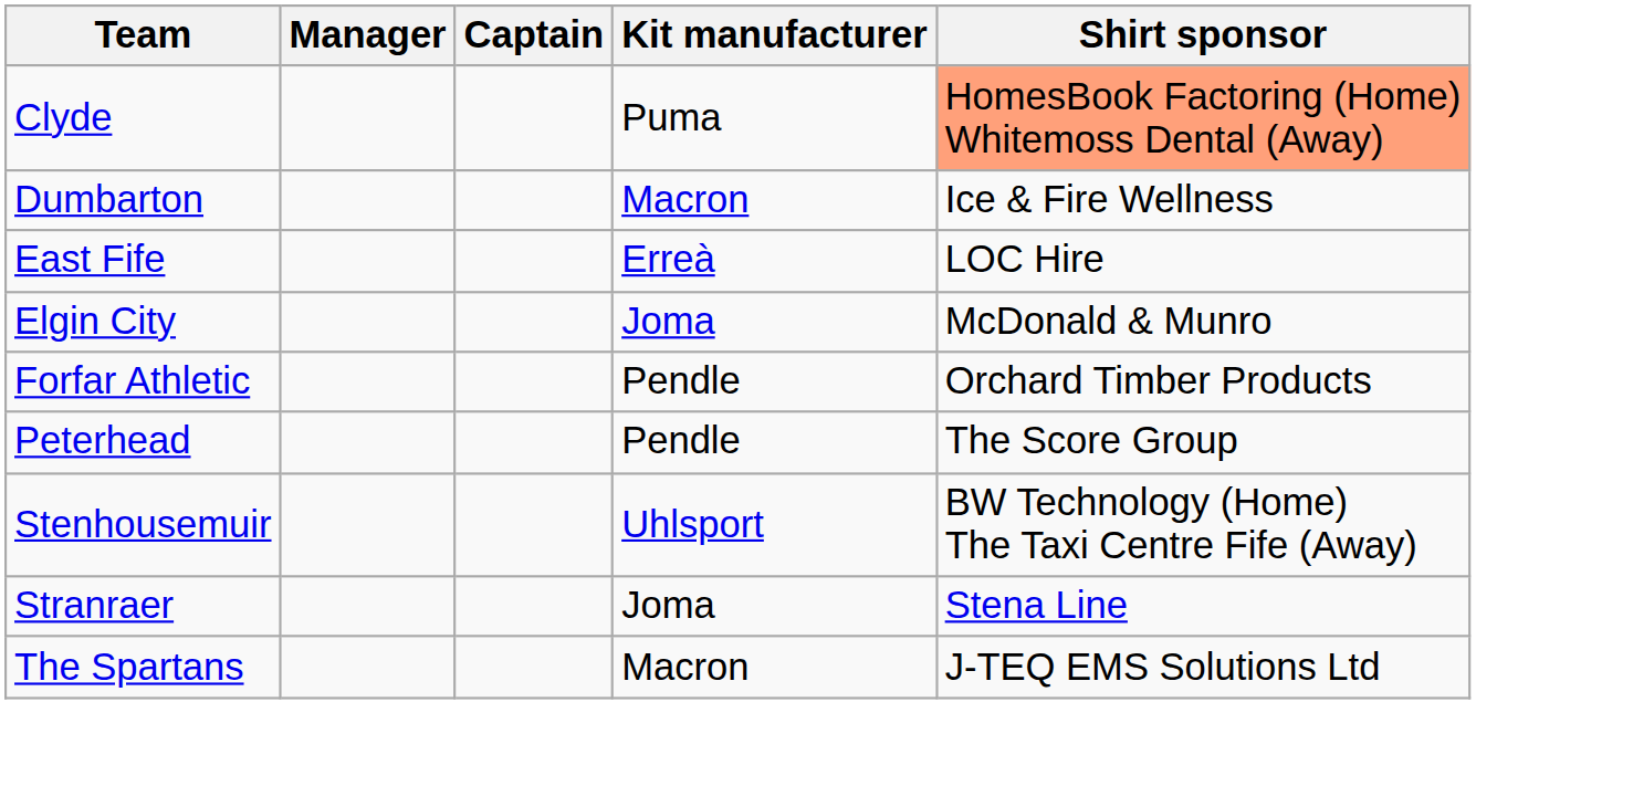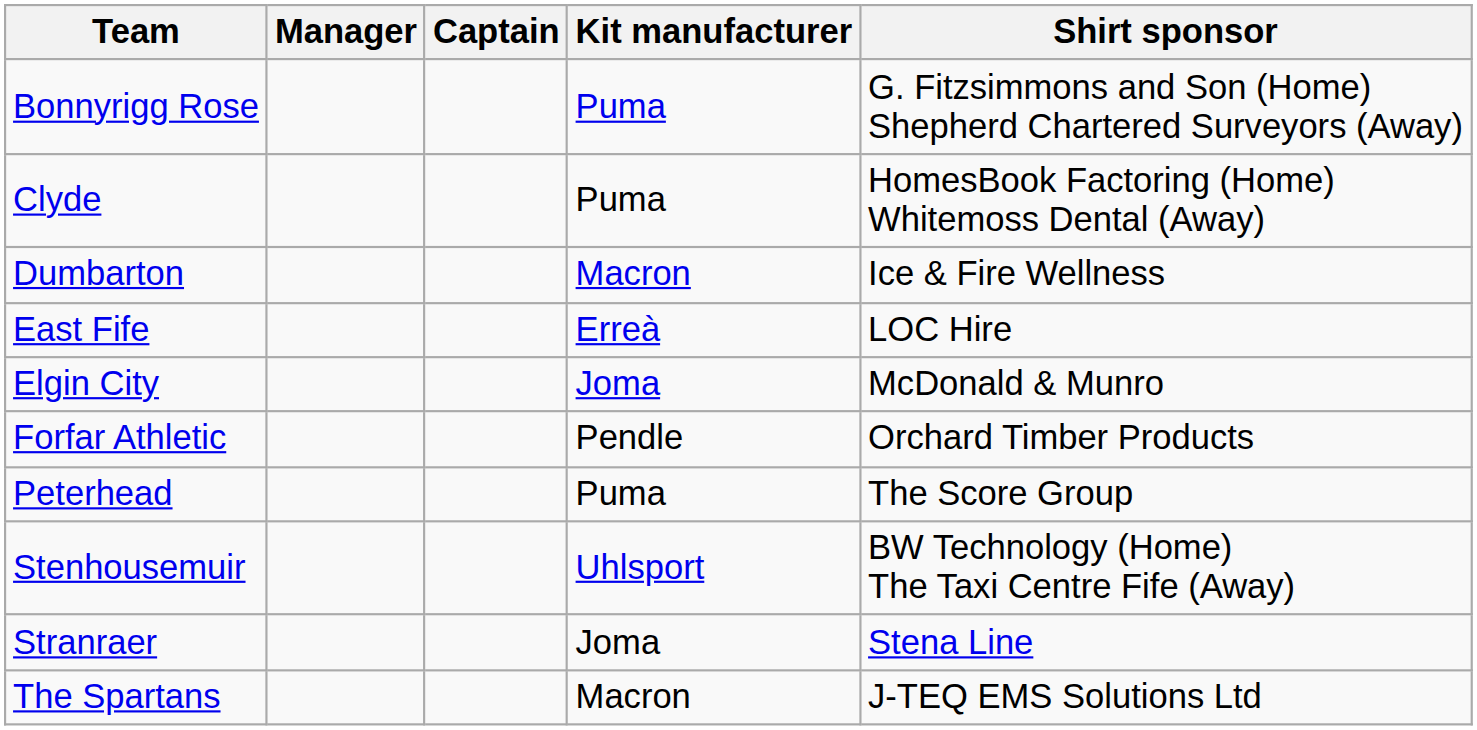 <table class="wikitable sortable">
 <tr>
 <th>Team</th>
 <th>Manager</th>
 <th>Captain</th>
 <th>Kit manufacturer</th>
 <th>Shirt sponsor</th>
 </tr>
 <tr>
+<td><a href='#'>Bonnyrigg Rose</a></td>
+<td> </td>
+<td> </td>
+<td><a href='#'>Puma</a></td>
+<td>G. Fitzsimmons and Son (Home)<br>Shepherd Chartered Surveyors (Away)</td>
+</tr>
+<tr>
 <td><a href='#'>Clyde</a></td>
 <td> </td>
 <td> </td>
 <td>Puma</td>
-<td style="background: lightsalmon;">HomesBook Factoring (Home)<br>Whitemoss Dental (Away)</td>
+<td>HomesBook Factoring (Home)<br>Whitemoss Dental (Away)</td>
 </tr>
 <tr>
 <td><a href='#'>Dumbarton</a></td>
 <td> </td>
 <td> </td>
 <td><a href='#'>Macron</a></td>
 <td>Ice & Fire Wellness</td>
 </tr>
 <tr>
 <td><a href='#'>East Fife</a></td>
 <td> </td>
 <td> </td>
 <td><a href='#'>Erreà</a></td>
 <td>LOC Hire</td>
 </tr>
 <tr>
 <td><a href='#'>Elgin City</a></td>
 <td> </td>
 <td> </td>
 <td><a href='#'>Joma</a></td>
 <td>McDonald & Munro</td>
 </tr>
 <tr>
 <td><a href='#'>Forfar Athletic</a></td>
 <td> </td>
 <td> </td>
 <td>Pendle</td>
 <td>Orchard Timber Products</td>
 </tr>
 <tr>
 <td><a href='#'>Peterhead</a></td>
 <td> <br> </td>
 <td> </td>
-<td>Pendle</td>
+<td>Puma</td>
 <td>The Score Group</td>
 </tr>
 <tr>
 <td><a href='#'>Stenhousemuir</a></td>
 <td> </td>
 <td> </td>
 <td><a href='#'>Uhlsport</a></td>
 <td>BW Technology (Home)<br>The Taxi Centre Fife (Away)</td>
 </tr>
 <tr>
 <td><a href='#'>Stranraer</a></td>
 <td> </td>
 <td> </td>
 <td>Joma</td>
 <td><a href='#'>Stena Line</a></td>
 </tr>
 <tr>
 <td><a href='#'>The Spartans</a></td>
 <td> </td>
 <td> </td>
 <td>Macron</td>
 <td>J-TEQ EMS Solutions Ltd</td>
 </tr>
 </table>
